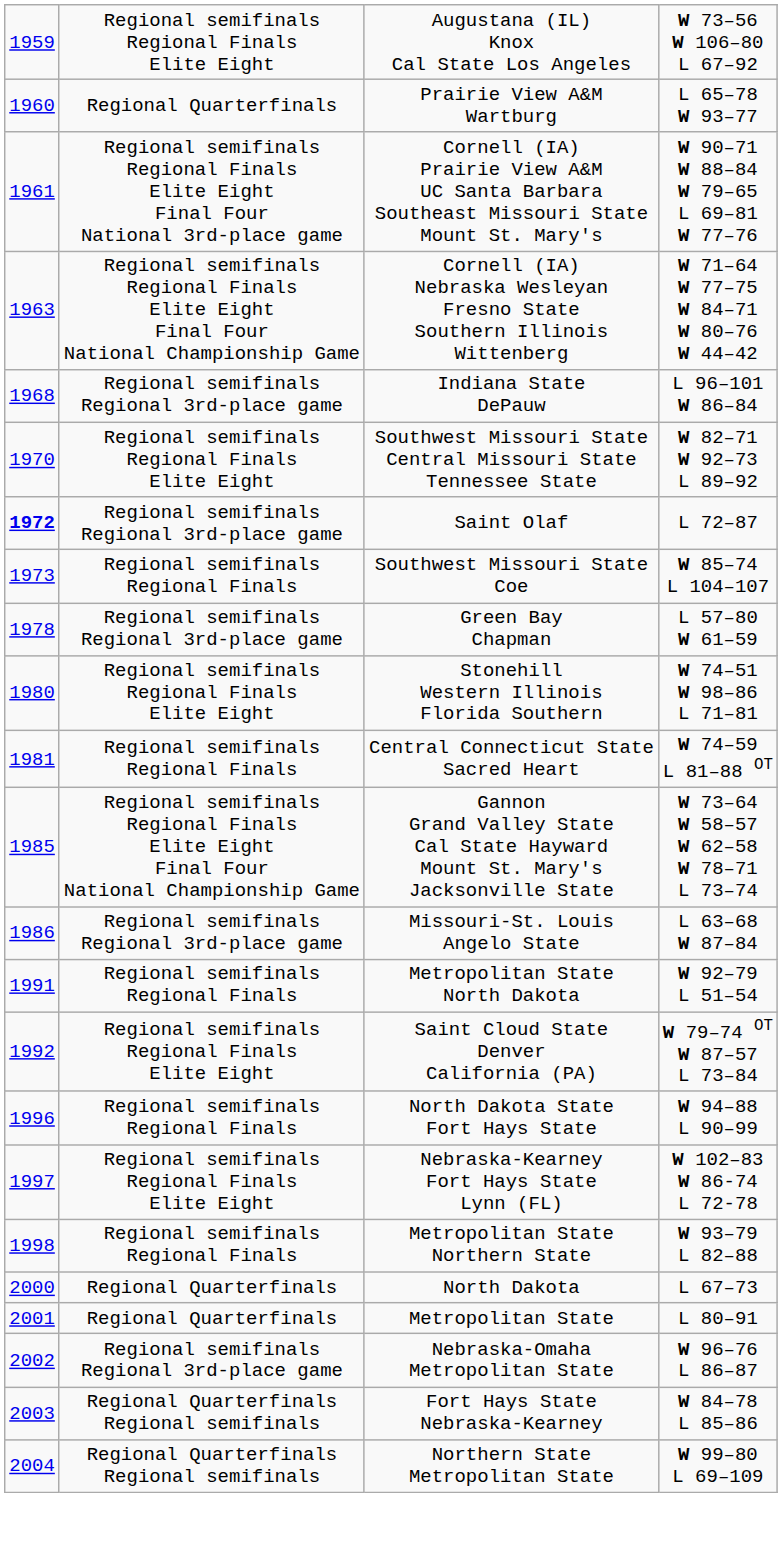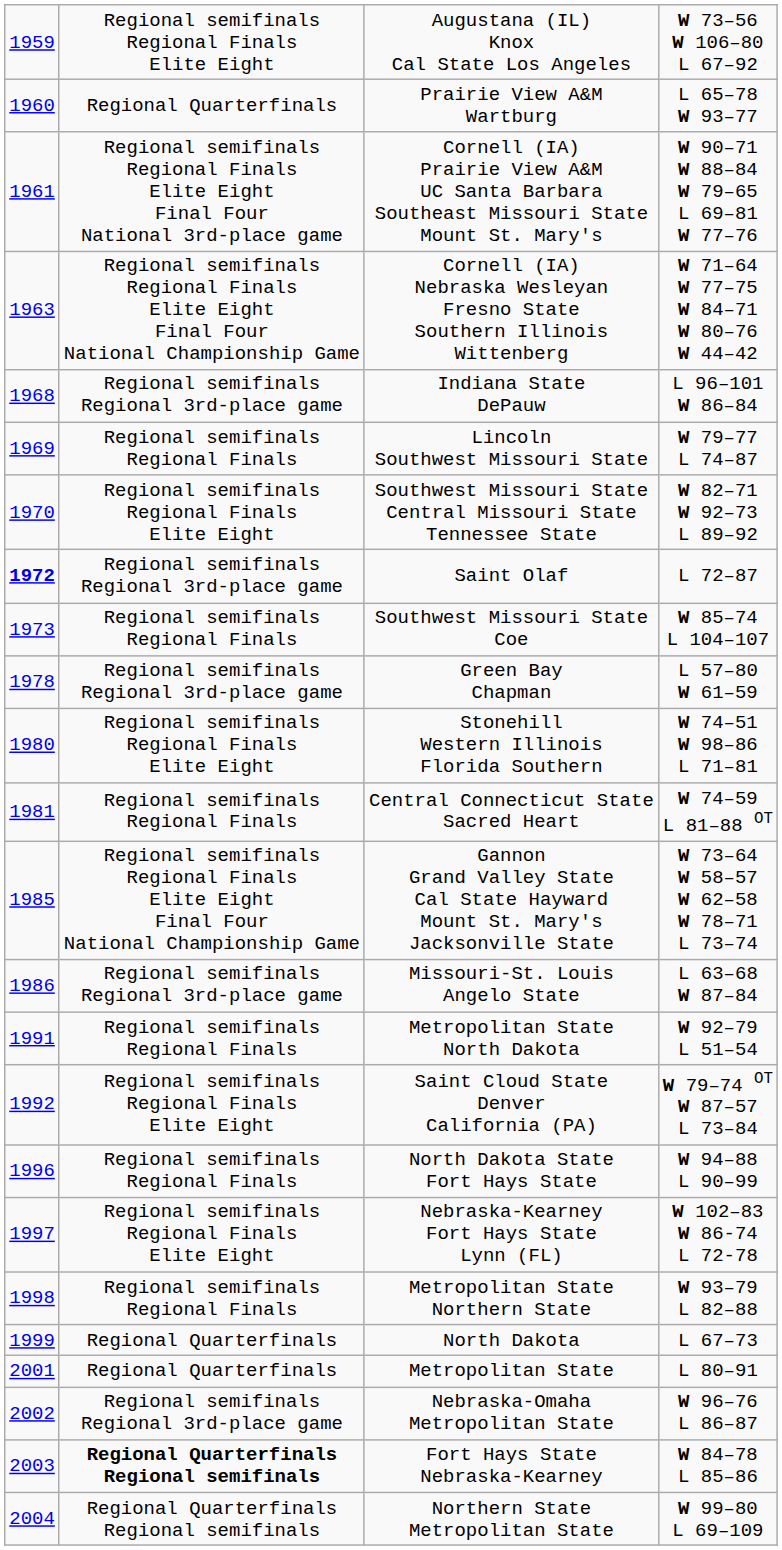 <table class="wikitable">
 <tr align="center">
 <td><a href='#'>1959</a></td>
 <td>Regional semifinals<br>Regional Finals<br>Elite Eight</td>
 <td>Augustana (IL)<br>Knox<br>Cal State Los Angeles</td>
 <td><strong>W</strong> 73–56<br><strong>W</strong> 106–80<br>L 67–92</td>
 </tr>
 <tr align="center">
 <td><a href='#'>1960</a></td>
 <td>Regional Quarterfinals</td>
 <td>Prairie View A&M<br>Wartburg</td>
 <td>L 65–78<br><strong>W</strong> 93–77</td>
 </tr>
 <tr align="center">
 <td><a href='#'>1961</a></td>
 <td>Regional semifinals<br>Regional Finals<br>Elite Eight<br>Final Four<br>National 3rd-place game</td>
 <td>Cornell (IA)<br>Prairie View A&M<br>UC Santa Barbara<br>Southeast Missouri State<br>Mount St. Mary's</td>
 <td><strong>W</strong> 90–71<br><strong>W</strong> 88–84<br><strong>W</strong> 79–65<br>L 69–81<br><strong>W</strong> 77–76</td>
 </tr>
 <tr align="center">
 <td><a href='#'>1963</a></td>
 <td>Regional semifinals<br>Regional Finals<br>Elite Eight<br>Final Four<br>National Championship Game</td>
 <td>Cornell (IA)<br>Nebraska Wesleyan<br>Fresno State<br>Southern Illinois<br>Wittenberg</td>
 <td><strong>W</strong> 71–64<br><strong>W</strong> 77–75<br><strong>W</strong> 84–71<br><strong>W</strong> 80–76<br><strong>W</strong> 44–42</td>
 </tr>
 <tr align="center">
 <td><a href='#'>1968</a></td>
 <td>Regional semifinals<br>Regional 3rd-place game</td>
 <td>Indiana State<br>DePauw</td>
 <td>L 96–101<br><strong>W</strong> 86–84</td>
+</tr>
+<tr align="center">
+<td><a href='#'>1969</a></td>
+<td>Regional semifinals<br>Regional Finals</td>
+<td>Lincoln<br>Southwest Missouri State</td>
+<td><strong>W</strong> 79–77<br>L 74–87</td>
 </tr>
 <tr align="center">
 <td><a href='#'>1970</a></td>
 <td>Regional semifinals<br>Regional Finals<br>Elite Eight</td>
 <td>Southwest Missouri State<br>Central Missouri State<br>Tennessee State</td>
 <td><strong>W</strong> 82–71<br><strong>W</strong> 92–73<br>L 89–92</td>
 </tr>
 <tr align="center">
 <td><strong><a href='#'>1972</a></strong></td>
 <td>Regional semifinals<br>Regional 3rd-place game</td>
 <td>Saint Olaf</td>
 <td>L 72–87</td>
 </tr>
 <tr align="center">
 <td><a href='#'>1973</a></td>
 <td>Regional semifinals<br>Regional Finals</td>
 <td>Southwest Missouri State<br>Coe</td>
 <td><strong>W</strong> 85–74<br>L 104–107</td>
 </tr>
 <tr align="center">
 <td><a href='#'>1978</a></td>
 <td>Regional semifinals<br>Regional 3rd-place game</td>
 <td>Green Bay<br>Chapman</td>
 <td>L 57–80<br><strong>W</strong> 61–59</td>
 </tr>
 <tr align="center">
 <td><a href='#'>1980</a></td>
 <td>Regional semifinals<br>Regional Finals<br>Elite Eight</td>
 <td>Stonehill<br>Western Illinois<br>Florida Southern</td>
 <td><strong>W</strong> 74–51<br><strong>W</strong> 98–86<br>L 71–81</td>
 </tr>
 <tr align="center">
 <td><a href='#'>1981</a></td>
 <td>Regional semifinals<br>Regional Finals</td>
 <td>Central Connecticut State<br>Sacred Heart</td>
 <td><strong>W</strong> 74–59<br>L 81–88 <sup>OT</sup></td>
 </tr>
 <tr align="center">
 <td><a href='#'>1985</a></td>
 <td>Regional semifinals<br>Regional Finals<br>Elite Eight<br>Final Four<br>National Championship Game</td>
 <td>Gannon<br>Grand Valley State<br>Cal State Hayward<br>Mount St. Mary's<br>Jacksonville State</td>
 <td><strong>W</strong> 73–64<br><strong>W</strong> 58–57<br><strong>W</strong> 62–58<br><strong>W</strong> 78–71<br>L 73–74</td>
 </tr>
 <tr align="center">
 <td><a href='#'>1986</a></td>
 <td>Regional semifinals<br>Regional 3rd-place game</td>
 <td>Missouri-St. Louis<br>Angelo State</td>
 <td>L 63–68<br><strong>W</strong> 87–84</td>
 </tr>
 <tr align="center">
 <td><a href='#'>1991</a></td>
 <td>Regional semifinals<br>Regional Finals</td>
 <td>Metropolitan State<br>North Dakota</td>
 <td><strong>W</strong> 92–79<br>L 51–54</td>
 </tr>
 <tr align="center">
 <td><a href='#'>1992</a></td>
 <td>Regional semifinals<br>Regional Finals<br>Elite Eight</td>
 <td>Saint Cloud State<br>Denver<br>California (PA)</td>
 <td><strong>W</strong> 79–74 <sup>OT</sup><br><strong>W</strong> 87–57<br>L 73–84</td>
 </tr>
 <tr align="center">
 <td><a href='#'>1996</a></td>
 <td>Regional semifinals<br>Regional Finals</td>
 <td>North Dakota State<br>Fort Hays State</td>
 <td><strong>W</strong> 94–88<br>L 90–99</td>
 </tr>
 <tr align="center">
 <td><a href='#'>1997</a></td>
 <td>Regional semifinals<br>Regional Finals<br>Elite Eight</td>
 <td>Nebraska-Kearney<br>Fort Hays State<br>Lynn (FL)</td>
 <td><strong>W</strong> 102–83<br><strong>W</strong> 86-74<br>L 72-78</td>
 </tr>
 <tr align="center">
 <td><a href='#'>1998</a></td>
 <td>Regional semifinals<br>Regional Finals</td>
 <td>Metropolitan State<br>Northern State</td>
 <td><strong>W</strong> 93–79<br>L 82–88</td>
 </tr>
 <tr align="center">
-<td><a href='#'>2000</a></td>
+<td><a href='#'>1999</a></td>
 <td>Regional Quarterfinals</td>
 <td>North Dakota</td>
 <td>L 67–73</td>
 </tr>
 <tr align="center">
 <td><a href='#'>2001</a></td>
 <td>Regional Quarterfinals</td>
 <td>Metropolitan State</td>
 <td>L 80–91</td>
 </tr>
 <tr align="center">
 <td><a href='#'>2002</a></td>
 <td>Regional semifinals<br>Regional 3rd-place game</td>
 <td>Nebraska-Omaha<br>Metropolitan State</td>
 <td><strong>W</strong> 96–76<br>L 86–87</td>
 </tr>
 <tr align="center">
 <td><a href='#'>2003</a></td>
-<td>Regional Quarterfinals<br>Regional semifinals</td>
+<td><strong>Regional Quarterfinals<br>Regional semifinals</strong></td>
 <td>Fort Hays State<br>Nebraska-Kearney</td>
 <td><strong>W</strong> 84–78<br>L 85–86</td>
 </tr>
 <tr align="center">
 <td><a href='#'>2004</a></td>
 <td>Regional Quarterfinals<br>Regional semifinals</td>
 <td>Northern State<br>Metropolitan State</td>
 <td><strong>W</strong> 99–80<br>L 69–109</td>
 </tr>
 </table>
